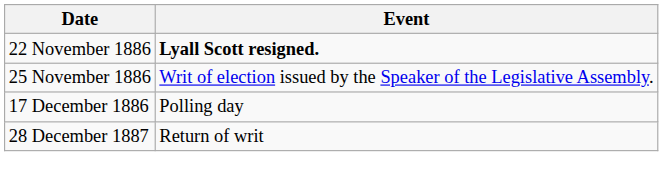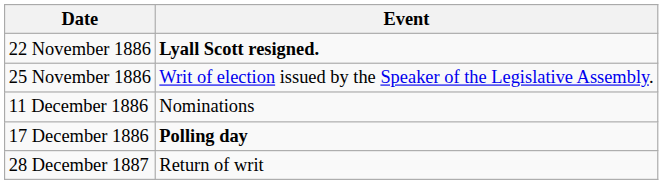 <table class="wikitable">
 <tr>
 <th>Date</th>
 <th>Event</th>
 </tr>
 <tr>
 <td>22 November 1886</td>
 <td><strong>Lyall Scott resigned.</strong></td>
 </tr>
 <tr>
 <td>25 November 1886</td>
 <td><a href='#'>Writ of election</a> issued by the <a href='#'>Speaker of the Legislative Assembly</a>.</td>
 </tr>
 <tr>
+<td>11 December 1886</td>
+<td>Nominations</td>
+</tr>
+<tr>
 <td>17 December 1886</td>
-<td>Polling day</td>
+<td><strong>Polling day</strong></td>
 </tr>
 <tr>
 <td>28 December 1887</td>
 <td>Return of writ</td>
 </tr>
 </table>
